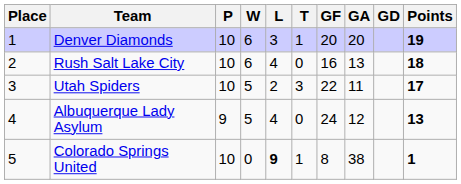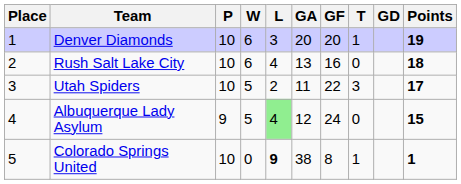 <table class="wikitable">
 <tr>
 <th>Place</th>
 <th width="170">Team</th>
 <th width="20">P</th>
 <th width="20">W</th>
 <th width="20">L</th>
+<th width="20">GA</th>
+<th width="20">GF</th>
 <th width="20">T</th>
-<th width="20">GF</th>
-<th width="20">GA</th>
 <th width="25">GD</th>
 <th>Points</th>
 </tr>
 <tr bgcolor=#ccccff>
 <td>1</td>
 <td><a href='#'>Denver Diamonds</a></td>
 <td>10</td>
 <td>6</td>
 <td>3</td>
-<td>1</td>
 <td>20</td>
 <td>20</td>
+<td>1</td>
 <td></td>
 <td><strong>19</strong></td>
 </tr>
 <tr>
 <td>2</td>
 <td><a href='#'>Rush Salt Lake City</a></td>
 <td>10</td>
 <td>6</td>
 <td>4</td>
+<td>13</td>
+<td>16</td>
 <td>0</td>
-<td>16</td>
-<td>13</td>
 <td></td>
 <td><strong>18</strong></td>
 </tr>
 <tr>
 <td>3</td>
 <td><a href='#'>Utah Spiders</a></td>
 <td>10</td>
 <td>5</td>
 <td>2</td>
+<td>11</td>
+<td>22</td>
 <td>3</td>
-<td>22</td>
-<td>11</td>
 <td></td>
 <td><strong>17</strong></td>
 </tr>
 <tr>
 <td>4</td>
 <td><a href='#'>Albuquerque Lady Asylum</a></td>
 <td>9</td>
 <td>5</td>
-<td>4</td>
+<td style="background: lightgreen;">4</td>
+<td>12</td>
+<td>24</td>
 <td>0</td>
-<td>24</td>
-<td>12</td>
 <td></td>
-<td><strong>13</strong></td>
+<td><strong>15</strong></td>
 </tr>
 <tr>
 <td>5</td>
 <td><a href='#'>Colorado Springs United</a></td>
 <td>10</td>
 <td>0</td>
 <td><strong>9</strong></td>
+<td>38</td>
+<td>8</td>
 <td>1</td>
-<td>8</td>
-<td>38</td>
 <td></td>
 <td><strong>1</strong></td>
 </tr>
 </table>
